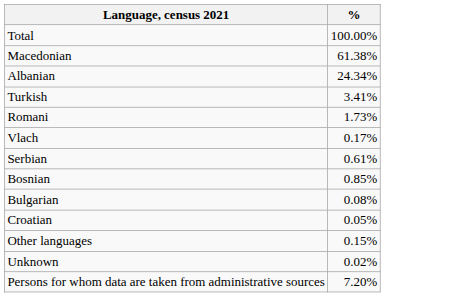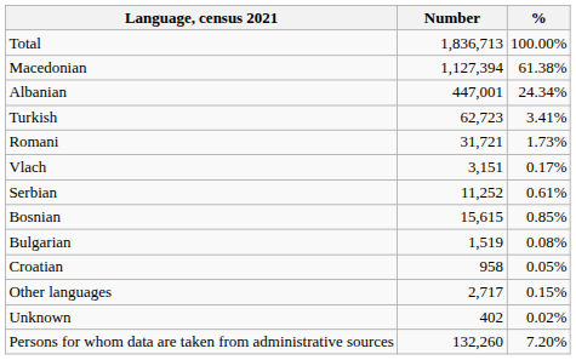 <table class="wikitable sortable" style="text-align:right">
 <tr>
 <th align=left>Language, census 2021</th>
+<th>Number</th>
 <th>%</th>
 </tr>
 <tr>
 <td align=left>Total</td>
+<td>        1,836,713</td>
 <td>100.00%</td>
 </tr>
 <tr>
 <td align=left>Macedonian</td>
+<td>        1,127,394</td>
 <td>61.38%</td>
 </tr>
 <tr>
 <td align=left>Albanian</td>
+<td>           447,001</td>
 <td>24.34%</td>
 </tr>
 <tr>
 <td align=left>Turkish</td>
+<td>              62,723</td>
 <td>3.41%</td>
 </tr>
 <tr>
 <td align=left>Romani</td>
+<td>              31,721</td>
 <td>1.73%</td>
 </tr>
 <tr>
 <td align=left>Vlach</td>
+<td>                3,151</td>
 <td>0.17%</td>
 </tr>
 <tr>
 <td align=left>Serbian</td>
+<td>              11,252</td>
 <td>0.61%</td>
 </tr>
 <tr>
 <td align=left>Bosnian</td>
+<td>              15,615</td>
 <td>0.85%</td>
 </tr>
 <tr>
 <td align=left>Bulgarian</td>
+<td>                1,519</td>
 <td>0.08%</td>
 </tr>
 <tr>
 <td align=left>Croatian</td>
+<td>                    958</td>
 <td>0.05%</td>
 </tr>
 <tr>
 <td align=left>Other  languages</td>
+<td>                2,717</td>
 <td>0.15%</td>
 </tr>
 <tr>
 <td align=left>Unknown</td>
+<td>                    402</td>
 <td>0.02%</td>
 </tr>
 <tr>
 <td align=left>Persons for whom data are taken from administrative sources </td>
+<td>           132,260</td>
 <td>7.20%</td>
 </tr>
 </table>
